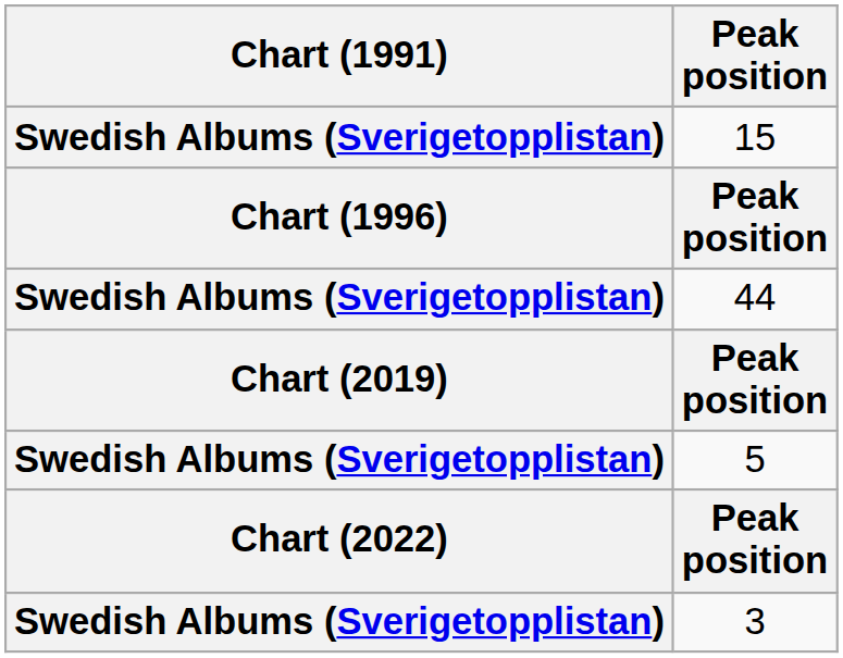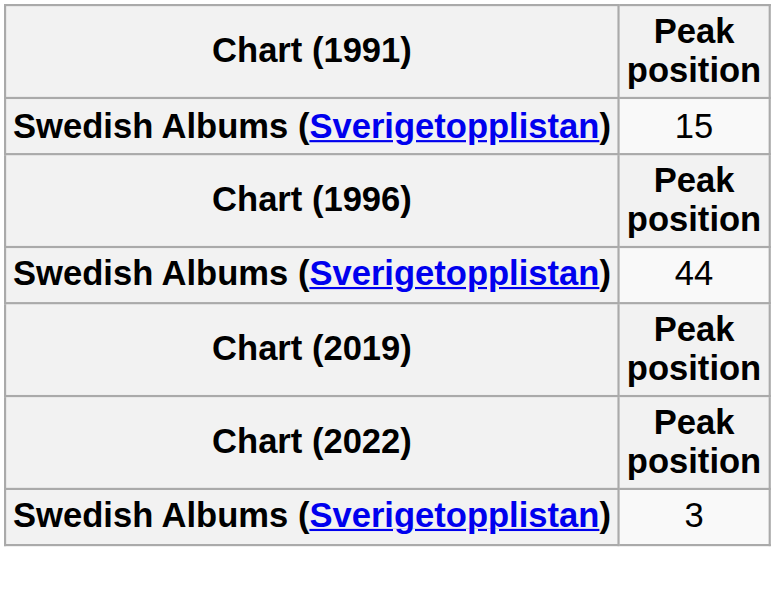 <table class="wikitable plainrowheaders" style="text-align:center">
 <tr>
 <th scope="col">Chart (1991)</th>
 <th scope="col">Peak<br>position</th>
 </tr>
 <tr>
 <th scope="row">Swedish Albums (<a href='#'>Sverigetopplistan</a>)</th>
 <td>15</td>
 </tr>
 <tr>
 <th scope="col">Chart (1996)</th>
 <th scope="col">Peak<br>position</th>
 </tr>
 <tr>
 <th scope="row">Swedish Albums (<a href='#'>Sverigetopplistan</a>)</th>
 <td>44</td>
 </tr>
 <tr>
 <th scope="col">Chart (2019)</th>
 <th scope="col">Peak<br>position</th>
 </tr>
 <tr>
-<th scope="row">Swedish Albums (<a href='#'>Sverigetopplistan</a>)</th>
-<td>5</td>
-</tr>
-<tr>
 <th scope="col">Chart (2022)</th>
 <th scope="col">Peak<br>position</th>
 </tr>
 <tr>
 <th scope="row">Swedish Albums (<a href='#'>Sverigetopplistan</a>)</th>
 <td>3</td>
 </tr>
 </table>
